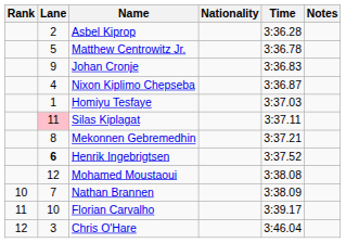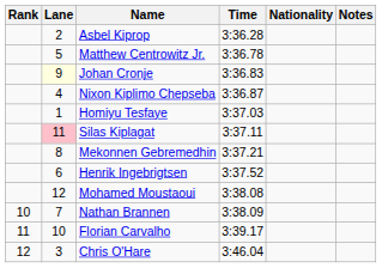 <table class="wikitable sortable" style="text-align:center">
 <tr>
 <th>Rank</th>
 <th>Lane</th>
 <th>Name</th>
+<th>Time</th>
 <th>Nationality</th>
-<th>Time</th>
 <th>Notes</th>
 </tr>
 <tr>
 <td></td>
 <td>2</td>
 <td align=left><a href='#'>Asbel Kiprop</a></td>
+<td>3:36.28</td>
 <td align=left></td>
-<td>3:36.28</td>
 <td></td>
 </tr>
 <tr>
 <td></td>
 <td>5</td>
 <td align=left><a href='#'>Matthew Centrowitz Jr.</a></td>
+<td>3:36.78</td>
 <td align=left></td>
-<td>3:36.78</td>
 <td></td>
 </tr>
 <tr>
 <td></td>
-<td>9</td>
+<td style="background: lightyellow;">9</td>
 <td align=left><a href='#'>Johan Cronje</a></td>
+<td>3:36.83</td>
 <td align=left></td>
-<td>3:36.83</td>
 <td></td>
 </tr>
 <tr>
 <td></td>
 <td>4</td>
 <td align=left><a href='#'>Nixon Kiplimo Chepseba</a></td>
+<td>3:36.87</td>
 <td align=left></td>
-<td>3:36.87</td>
 <td></td>
 </tr>
 <tr>
 <td></td>
 <td>1</td>
 <td align=left><a href='#'>Homiyu Tesfaye</a></td>
+<td>3:37.03</td>
 <td align=left></td>
-<td>3:37.03</td>
 <td></td>
 </tr>
 <tr>
 <td></td>
 <td style="background: pink;">11</td>
 <td align=left><a href='#'>Silas Kiplagat</a></td>
+<td>3:37.11</td>
 <td align=left></td>
-<td>3:37.11</td>
 <td></td>
 </tr>
 <tr>
 <td></td>
 <td>8</td>
 <td align=left><a href='#'>Mekonnen Gebremedhin</a></td>
+<td>3:37.21</td>
 <td align=left></td>
-<td>3:37.21</td>
 <td></td>
 </tr>
 <tr>
 <td></td>
-<td><strong>6</strong></td>
+<td>6</td>
 <td align=left><a href='#'>Henrik Ingebrigtsen</a></td>
+<td>3:37.52</td>
 <td align=left></td>
-<td>3:37.52</td>
 <td></td>
 </tr>
 <tr>
 <td></td>
 <td>12</td>
 <td align=left><a href='#'>Mohamed Moustaoui</a></td>
+<td>3:38.08</td>
 <td align=left></td>
-<td>3:38.08</td>
 <td></td>
 </tr>
 <tr>
 <td>10</td>
 <td>7</td>
 <td align=left><a href='#'>Nathan Brannen</a></td>
+<td>3:38.09</td>
 <td align=left></td>
-<td>3:38.09</td>
 <td></td>
 </tr>
 <tr>
 <td>11</td>
 <td>10</td>
 <td align=left><a href='#'>Florian Carvalho</a></td>
+<td>3:39.17</td>
 <td align=left></td>
-<td>3:39.17</td>
 <td></td>
 </tr>
 <tr>
 <td>12</td>
 <td>3</td>
 <td align=left><a href='#'>Chris O'Hare</a></td>
+<td>3:46.04</td>
 <td align=left></td>
-<td>3:46.04</td>
 <td></td>
 </tr>
 </table>
